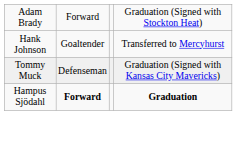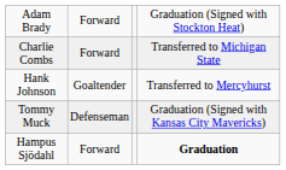 <table class="wikitable" width="60%">
 <tr align="center" bgcolor="">
 <td>Adam Brady</td>
 <td>Forward</td>
 <td></td>
 <td>Graduation (Signed with <a href='#'>Stockton Heat</a>)</td>
+</tr>
+<tr align="center" bgcolor="f0f0f0">
+<td>Charlie Combs</td>
+<td>Forward</td>
+<td></td>
+<td>Transferred to <a href='#'>Michigan State</a></td>
 </tr>
 <tr align="center" bgcolor="">
 <td>Hank Johnson</td>
 <td>Goaltender</td>
 <td></td>
 <td>Transferred to <a href='#'>Mercyhurst</a></td>
 </tr>
 <tr align="center" bgcolor="f0f0f0">
 <td>Tommy Muck</td>
 <td>Defenseman</td>
 <td></td>
 <td>Graduation (Signed with <a href='#'>Kansas City Mavericks</a>)</td>
 </tr>
 <tr align="center" bgcolor="">
 <td>Hampus Sjödahl</td>
-<td><strong>Forward</strong></td>
+<td>Forward</td>
 <td></td>
 <td><strong>Graduation</strong></td>
 </tr>
 </table>
